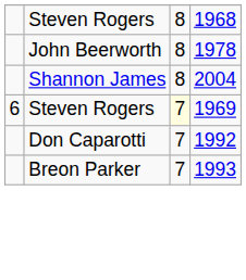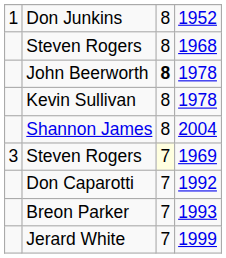 <table class="wikitable">
 <tr>
+</tr>
+<tr>
+<td>1</td>
+<td>Don Junkins</td>
+<td>8</td>
+<td><a href='#'>1952</a></td>
 </tr>
 <tr>
 <td></td>
 <td>Steven Rogers</td>
 <td>8</td>
 <td><a href='#'>1968</a></td>
 </tr>
 <tr>
 <td></td>
 <td>John Beerworth</td>
+<td><strong>8</strong></td>
+<td><a href='#'>1978</a></td>
+</tr>
+<tr>
+<td></td>
+<td>Kevin Sullivan</td>
 <td>8</td>
 <td><a href='#'>1978</a></td>
 </tr>
 <tr>
 <td></td>
 <td><a href='#'>Shannon James</a></td>
 <td>8</td>
 <td><a href='#'>2004</a></td>
 </tr>
 <tr>
-<td>6</td>
+<td>3</td>
 <td>Steven Rogers</td>
 <td style="background: lightyellow;">7</td>
 <td><a href='#'>1969</a></td>
 </tr>
 <tr>
 <td></td>
 <td>Don Caparotti</td>
 <td>7</td>
 <td><a href='#'>1992</a></td>
 </tr>
 <tr>
 <td></td>
 <td>Breon Parker</td>
 <td>7</td>
 <td><a href='#'>1993</a></td>
 </tr>
+<tr>
+<td></td>
+<td>Jerard White</td>
+<td>7</td>
+<td><a href='#'>1999</a></td>
+</tr>
 </table>
